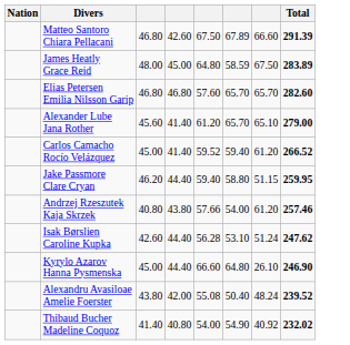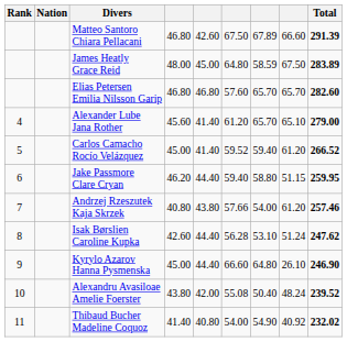 <table class="wikitable sortable" style="text-align:center">
 <tr>
+<th>Rank</th>
 <th>Nation</th>
 <th>Divers</th>
 <th></th>
 <th></th>
 <th></th>
 <th></th>
 <th></th>
 <th>Total</th>
 </tr>
 <tr>
+<td></td>
 <td align=left></td>
 <td align=left><a href='#'>Matteo Santoro</a><br><a href='#'>Chiara Pellacani</a></td>
 <td>46.80</td>
 <td>42.60</td>
 <td>67.50</td>
 <td>67.89</td>
 <td>66.60</td>
 <td><strong>291.39</strong></td>
 </tr>
 <tr>
+<td></td>
 <td align=left></td>
 <td align=left><a href='#'>James Heatly</a><br><a href='#'>Grace Reid</a></td>
 <td>48.00</td>
 <td>45.00</td>
 <td>64.80</td>
 <td>58.59</td>
 <td>67.50</td>
 <td><strong>283.89</strong></td>
 </tr>
 <tr>
+<td></td>
 <td align=left></td>
 <td align=left><a href='#'>Elias Petersen</a><br><a href='#'>Emilia Nilsson Garip</a></td>
 <td>46.80</td>
 <td>46.80</td>
 <td>57.60</td>
 <td>65.70</td>
 <td>65.70</td>
 <td><strong>282.60</strong></td>
 </tr>
 <tr>
+<td>4</td>
 <td align=left></td>
 <td align=left><a href='#'>Alexander Lube</a><br><a href='#'>Jana Rother</a></td>
 <td>45.60</td>
 <td>41.40</td>
 <td>61.20</td>
 <td>65.70</td>
 <td>65.10</td>
 <td><strong>279.00</strong></td>
 </tr>
 <tr>
+<td>5</td>
 <td align=left></td>
 <td align=left><a href='#'>Carlos Camacho</a><br><a href='#'>Rocío Velázquez</a></td>
 <td>45.00</td>
 <td>41.40</td>
 <td>59.52</td>
 <td>59.40</td>
 <td>61.20</td>
 <td><strong>266.52</strong></td>
 </tr>
 <tr>
+<td>6</td>
 <td align=left></td>
 <td align=left><a href='#'>Jake Passmore</a><br><a href='#'>Clare Cryan</a></td>
 <td>46.20</td>
 <td>44.40</td>
 <td>59.40</td>
 <td>58.80</td>
 <td>51.15</td>
 <td><strong>259.95</strong></td>
 </tr>
 <tr>
+<td>7</td>
 <td align=left></td>
 <td align=left><a href='#'>Andrzej Rzeszutek</a><br><a href='#'>Kaja Skrzek</a></td>
 <td>40.80</td>
 <td>43.80</td>
 <td>57.66</td>
 <td>54.00</td>
 <td>61.20</td>
 <td><strong>257.46</strong></td>
 </tr>
 <tr>
+<td>8</td>
 <td align=left></td>
 <td align=left><a href='#'>Isak Børslien</a><br><a href='#'>Caroline Kupka</a></td>
 <td>42.60</td>
 <td>44.40</td>
 <td>56.28</td>
 <td>53.10</td>
 <td>51.24</td>
 <td><strong>247.62</strong></td>
 </tr>
 <tr>
+<td>9</td>
 <td align=left></td>
 <td align=left><a href='#'>Kyrylo Azarov</a><br><a href='#'>Hanna Pysmenska</a></td>
 <td>45.00</td>
 <td>44.40</td>
 <td>66.60</td>
 <td>64.80</td>
 <td>26.10</td>
 <td><strong>246.90</strong></td>
 </tr>
 <tr>
+<td>10</td>
 <td align=left></td>
 <td align=left><a href='#'>Alexandru Avasiloae</a><br><a href='#'>Amelie Foerster</a></td>
 <td>43.80</td>
 <td>42.00</td>
 <td>55.08</td>
 <td>50.40</td>
 <td>48.24</td>
 <td><strong>239.52</strong></td>
 </tr>
 <tr>
+<td>11</td>
 <td align=left></td>
 <td align=left><a href='#'>Thibaud Bucher</a><br><a href='#'>Madeline Coquoz</a></td>
 <td>41.40</td>
 <td>40.80</td>
 <td>54.00</td>
 <td>54.90</td>
 <td>40.92</td>
 <td><strong>232.02</strong></td>
 </tr>
 </table>
